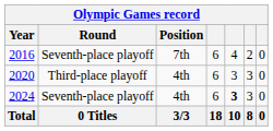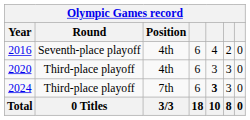 <table class="wikitable" style="text-align: center;">
 <tr>
 <th colspan=7><a href='#'>Olympic Games record</a></th>
 </tr>
 <tr>
 <th>Year</th>
 <th>Round</th>
 <th>Position</th>
 <th></th>
 <th></th>
 <th></th>
 <th></th>
 </tr>
 <tr>
 <td> <a href='#'>2016</a></td>
 <td>Seventh-place playoff</td>
-<td>7th</td>
+<td>4th</td>
 <td>6</td>
 <td>4</td>
 <td>2</td>
 <td>0</td>
 </tr>
 <tr>
 <td> <a href='#'>2020</a></td>
 <td>Third-place playoff</td>
 <td>4th</td>
 <td>6</td>
 <td>3</td>
 <td>3</td>
 <td>0</td>
 </tr>
 <tr>
 <td> <a href='#'>2024</a></td>
-<td>Seventh-place playoff</td>
-<td>4th</td>
+<td>Third-place playoff</td>
+<td>7th</td>
 <td>6</td>
 <td><strong>3</strong></td>
 <td>3</td>
 <td>0</td>
 </tr>
 <tr>
 <th>Total</th>
 <th>0 Titles</th>
 <th>3/3</th>
 <th>18</th>
 <th>10</th>
 <th>8</th>
 <th>0</th>
 </tr>
 </table>
